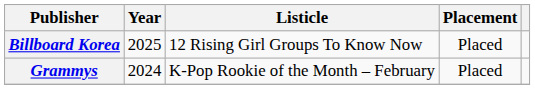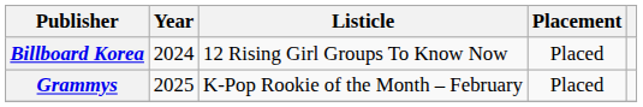 <table class="wikitable sortable plainrowheaders" style="text-align:center">
 <tr>
 <th scope="col">Publisher</th>
 <th scope="col">Year</th>
 <th scope="col">Listicle</th>
 <th scope="col">Placement</th>
 <th scope="col" class="unsortable"></th>
 </tr>
 <tr>
 <th scope="row"><em><a href='#'>Billboard Korea</a></em></th>
-<td>2025</td>
+<td>2024</td>
 <td style="text-align:left">12 Rising Girl Groups To Know Now</td>
 <td>Placed</td>
 <td></td>
 </tr>
 <tr>
 <th scope="row"><em><a href='#'>Grammys</a></em></th>
-<td>2024</td>
+<td>2025</td>
 <td style="text-align:left">K-Pop Rookie of the Month – February</td>
 <td>Placed</td>
 <td></td>
 </tr>
 <tr>
 </tr>
 </table>
